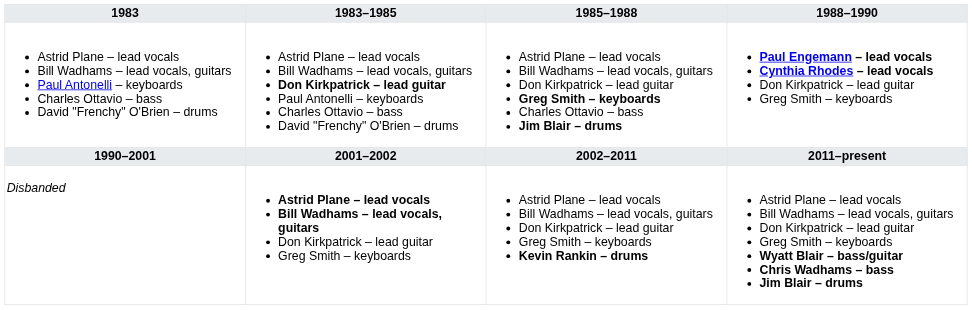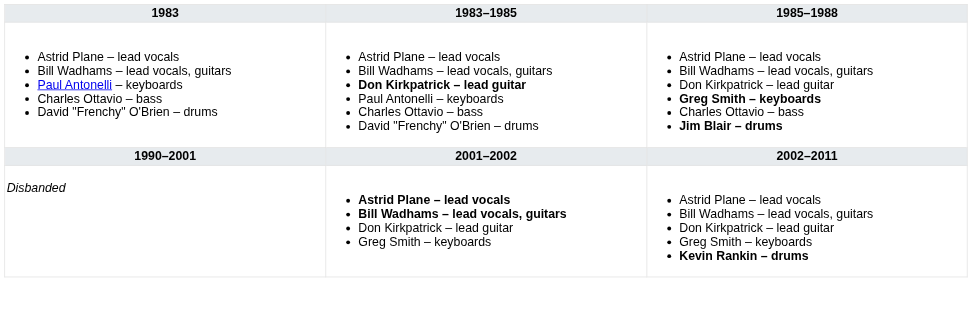 <table class="toccolours" border=1 cellpadding=2 cellspacing=0 style="float: width: 375px; margin: 0 0 1em 1em; border-collapse: collapse; border: 1px solid #E2E2E2;" width=99%>
 <tr>
 <th bgcolor="#E7EBEE" valign=top width=25%>1983</th>
 <th bgcolor="#E7EBEE" valign=top width=25%>1983–1985</th>
 <th bgcolor="#E7EBEE" valign=top width=25%>1985–1988</th>
-<th bgcolor="#E7EBEE" valign=top width=25%>1988–1990</th>
 </tr>
 <tr>
 <td valign=top><br><ul><li>Astrid Plane – lead vocals</li><li>Bill Wadhams – lead vocals, guitars</li><li><a href='#'>Paul Antonelli</a> – keyboards</li><li>Charles Ottavio – bass</li><li>David "Frenchy" O'Brien – drums</li></ul></td>
 <td valign=top><br><ul><li>Astrid Plane – lead vocals</li><li>Bill Wadhams – lead vocals, guitars</li><li><strong>Don Kirkpatrick – lead guitar</strong></li><li>Paul Antonelli – keyboards</li><li>Charles Ottavio – bass</li><li>David "Frenchy" O'Brien – drums</li></ul></td>
 <td valign=top><br><ul><li>Astrid Plane – lead vocals</li><li>Bill Wadhams – lead vocals, guitars</li><li>Don Kirkpatrick – lead guitar</li><li><strong>Greg Smith – keyboards</strong></li><li>Charles Ottavio – bass</li><li><strong>Jim Blair – drums</strong></li></ul></td>
-<td valign=top><br><ul><li><strong><a href='#'>Paul Engemann</a> – lead vocals</strong></li><li><strong><a href='#'>Cynthia Rhodes</a> – lead vocals</strong></li><li>Don Kirkpatrick – lead guitar</li><li>Greg Smith – keyboards</li></ul></td>
 </tr>
 <tr>
 <th bgcolor="#E7EBEE" valign=top width=25%>1990–2001</th>
 <th bgcolor="#E7EBEE" valign=top width=25%>2001–2002</th>
 <th bgcolor="#E7EBEE" valign=top width=25%>2002–2011</th>
-<th bgcolor="#E7EBEE" valign=top width=25%>2011–present</th>
 </tr>
 <tr>
 <td valign=top><br><em>Disbanded</em></td>
 <td valign=top><br><ul><li><strong>Astrid Plane – lead vocals</strong></li><li><strong>Bill Wadhams – lead vocals, guitars</strong></li><li>Don Kirkpatrick – lead guitar</li><li>Greg Smith – keyboards</li></ul></td>
 <td valign=top><br><ul><li>Astrid Plane – lead vocals</li><li>Bill Wadhams – lead vocals, guitars</li><li>Don Kirkpatrick – lead guitar</li><li>Greg Smith – keyboards</li><li><strong>Kevin Rankin – drums</strong></li></ul></td>
-<td valign=top><br><ul><li>Astrid Plane – lead vocals</li><li>Bill Wadhams – lead vocals, guitars</li><li>Don Kirkpatrick – lead guitar</li><li>Greg Smith – keyboards</li><li><strong>Wyatt Blair – bass/guitar</strong></li><li><strong>Chris Wadhams – bass</strong></li><li><strong>Jim Blair – drums</strong></li></ul></td>
 </tr>
 </table>
